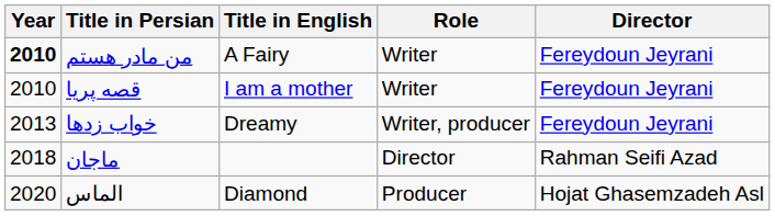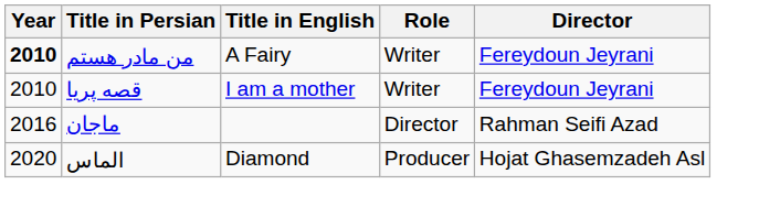 <table class="wikitable">
 <tr>
 <th>Year</th>
 <th>Title in Persian</th>
 <th>Title in English</th>
 <th>Role</th>
 <th>Director</th>
 </tr>
 <tr>
 <td><strong>2010</strong></td>
 <td><a href='#'>من مادر هستم</a></td>
 <td>A Fairy </td>
 <td>Writer</td>
 <td><a href='#'>Fereydoun Jeyrani</a></td>
 </tr>
 <tr>
 <td>2010</td>
 <td><a href='#'>قصه پریا</a></td>
 <td><a href='#'>I am a mother</a></td>
 <td>Writer</td>
 <td><a href='#'>Fereydoun Jeyrani</a></td>
 </tr>
 <tr>
-<td>2013</td>
-<td><a href='#'>خواب زدها</a></td>
-<td>Dreamy </td>
-<td>Writer, producer</td>
-<td><a href='#'>Fereydoun Jeyrani</a></td>
-</tr>
-<tr>
-<td>2018</td>
+<td>2016</td>
 <td><a href='#'>ماجان</a></td>
 <td></td>
 <td>Director</td>
 <td>Rahman Seifi Azad</td>
 </tr>
 <tr>
 <td>2020</td>
 <td>الماس</td>
 <td>Diamond</td>
 <td>Producer</td>
 <td>Hojat Ghasemzadeh Asl</td>
 </tr>
 </table>
